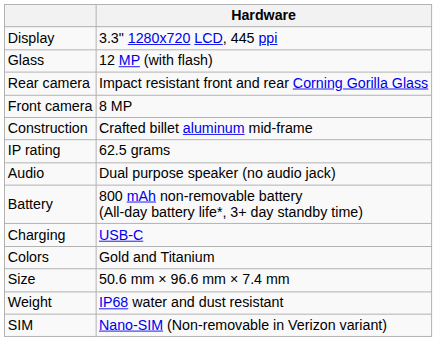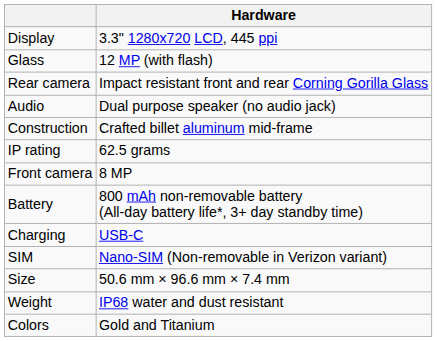 <table class="wikitable">
 <tr>
 <th></th>
 <th>Hardware</th>
 </tr>
 <tr>
 <td>Display</td>
 <td>3.3" <a href='#'>1280x720</a> <a href='#'>LCD</a>, 445 <a href='#'>ppi</a></td>
 </tr>
 <tr>
 <td>Glass</td>
 <td>12 <a href='#'>MP</a> (with flash)</td>
 </tr>
 <tr>
 <td>Rear camera</td>
 <td>Impact resistant front and rear <a href='#'>Corning Gorilla Glass</a></td>
 </tr>
 <tr>
-<td>Front camera</td>
-<td>8 MP</td>
+<td>Audio</td>
+<td>Dual purpose speaker (no audio jack)</td>
 </tr>
 <tr>
 <td>Construction</td>
 <td>Crafted billet <a href='#'>aluminum</a> mid-frame</td>
 </tr>
 <tr>
 <td>IP rating</td>
 <td>62.5 grams</td>
 </tr>
 <tr>
-<td>Audio</td>
-<td>Dual purpose speaker (no audio jack)</td>
+<td>Front camera</td>
+<td>8 MP</td>
 </tr>
 <tr>
 <td>Battery</td>
 <td>800 <a href='#'>mAh</a> non-removable battery<br>(All-day battery life*, 3+ day standby time)</td>
 </tr>
 <tr>
 <td>Charging</td>
 <td><a href='#'>USB-C</a></td>
 </tr>
 <tr>
-<td>Colors</td>
-<td>Gold and Titanium</td>
+<td>SIM</td>
+<td><a href='#'>Nano-SIM</a> (Non-removable in Verizon variant)</td>
 </tr>
 <tr>
 <td>Size</td>
 <td>50.6 mm × 96.6 mm × 7.4 mm</td>
 </tr>
 <tr>
 <td>Weight</td>
 <td><a href='#'>IP68</a> water and dust resistant</td>
 </tr>
 <tr>
-<td>SIM</td>
-<td><a href='#'>Nano-SIM</a> (Non-removable in Verizon variant)</td>
+<td>Colors</td>
+<td>Gold and Titanium</td>
 </tr>
 </table>
